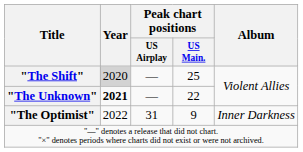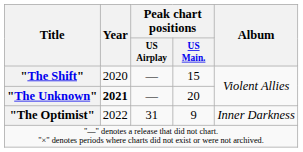 <table class="wikitable plainrowheaders" style="text-align:center;">
 <tr>
 <th scope="col" rowspan="2">Title</th>
 <th scope="col" rowspan="2">Year</th>
 <th scope="col" colspan="2">Peak chart positions</th>
 <th scope="col" rowspan="2">Album</th>
 </tr>
 <tr>
 <th style="width:4em;font-size:75%">US<br>Airplay</th>
 <th style="width:4em;font-size:75%"><a href='#'>US<br>Main.</a></th>
 </tr>
 <tr>
 <th scope="row">"<a href='#'>The Shift</a>"</th>
-<td style="background: lightgrey;">2020</td>
+<td>2020</td>
 <td>—</td>
-<td>25</td>
+<td>15</td>
 <td rowspan="2"><em>Violent Allies</em></td>
 </tr>
 <tr>
 <th scope="row">"<a href='#'>The Unknown</a>"</th>
 <td><strong>2021</strong></td>
 <td>—</td>
-<td>22</td>
+<td>20</td>
 </tr>
 <tr>
 <th scope="row">"The Optimist" </th>
 <td>2022</td>
 <td>31</td>
 <td>9</td>
 <td><em>Inner Darkness</em></td>
 </tr>
 <tr>
 <td colspan="8" style="text-align:center; font-size:8pt;">"—" denotes a release that did not chart.<br>"×" denotes periods where charts did not exist or were not archived.</td>
 </tr>
 </table>
